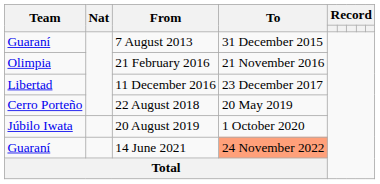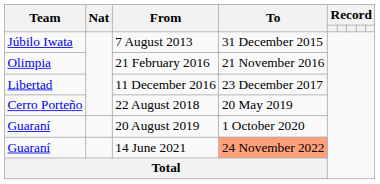 <table class=wikitable style="text-align:center">
 <tr>
 <th rowspan=2>Team</th>
 <th rowspan=2>Nat</th>
 <th rowspan=2>From</th>
 <th rowspan=2>To</th>
 <th colspan=5>Record</th>
 </tr>
 <tr>
 <th></th>
 <th></th>
 <th></th>
 <th></th>
 <th></th>
 </tr>
 <tr>
-<td align=left><a href='#'>Guaraní</a></td>
+<td align=left><a href='#'>Júbilo Iwata</a></td>
 <td rowspan=4></td>
 <td align=left>7 August 2013</td>
 <td align=left>31 December 2015<br></td>
 </tr>
 <tr>
 <td align=left><a href='#'>Olimpia</a></td>
 <td align=left>21 February 2016</td>
 <td align=left>21 November 2016<br></td>
 </tr>
 <tr>
 <td align=left><a href='#'>Libertad</a></td>
 <td align=left>11 December 2016</td>
 <td align=left>23 December 2017<br></td>
 </tr>
 <tr>
 <td align=left><a href='#'>Cerro Porteño</a></td>
 <td align=left>22 August 2018</td>
 <td align=left>20 May 2019<br></td>
 </tr>
 <tr>
-<td align=left><a href='#'>Júbilo Iwata</a></td>
+<td align=left><a href='#'>Guaraní</a></td>
 <td></td>
 <td align=left>20 August 2019</td>
 <td align=left>1 October 2020<br></td>
 </tr>
 <tr>
 <td align=left><a href='#'>Guaraní</a></td>
 <td></td>
 <td align=left>14 June 2021</td>
 <td align=left style="background: lightsalmon;">24 November 2022<br></td>
 </tr>
 <tr>
 <th colspan=4>Total<br></th>
 </tr>
 </table>
